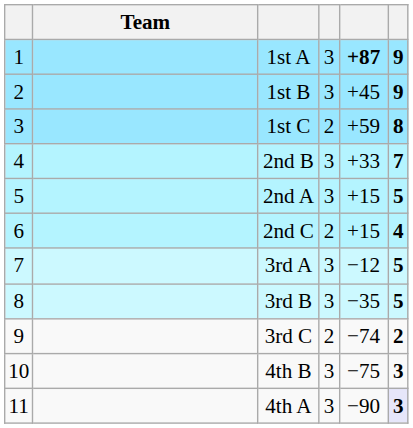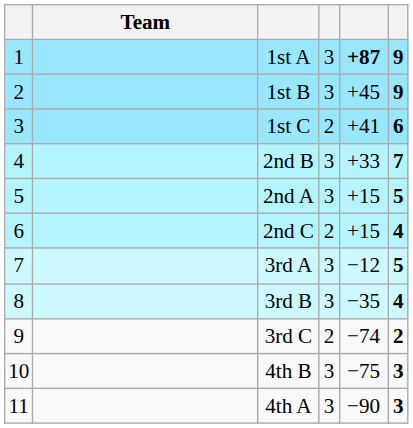 <table class="wikitable" style="font-size: 95%; text-align: center;">
 <tr>
 <th width=12 style="padding:2px;"></th>
 <th width=155>Team</th>
 <th></th>
 <th></th>
 <th width=28></th>
 <th></th>
 </tr>
 <tr bgcolor="#99e7ff">
 <td style="padding:2px;">1</td>
 <td style="text-align:left;"></td>
 <td>1st A</td>
 <td>3</td>
 <td><strong>+87</strong></td>
 <td><strong>9</strong></td>
 </tr>
 <tr bgcolor="#99e7ff">
 <td style="padding:2px;">2</td>
 <td style="text-align:left;"></td>
 <td>1st B</td>
 <td>3</td>
 <td>+45</td>
 <td><strong>9</strong></td>
 </tr>
 <tr bgcolor="#99e7ff">
 <td style="padding:2px;">3</td>
 <td style="text-align:left;"></td>
 <td>1st C</td>
 <td>2</td>
-<td>+59</td>
-<td><strong>8</strong></td>
+<td>+41</td>
+<td><strong>6</strong></td>
 </tr>
 <tr bgcolor=#b4f4ff>
 <td style="padding:2px;">4</td>
 <td style="text-align:left;"></td>
 <td>2nd B</td>
 <td>3</td>
 <td>+33</td>
 <td><strong>7</strong></td>
 </tr>
 <tr bgcolor="#b4f4ff">
 <td style="padding:2px;">5</td>
 <td style="text-align:left;"></td>
 <td>2nd A</td>
 <td>3</td>
 <td>+15</td>
 <td><strong>5</strong></td>
 </tr>
 <tr bgcolor="#b4f4ff">
 <td style="padding:2px;">6</td>
 <td style="text-align:left;"></td>
 <td>2nd C</td>
 <td>2</td>
 <td>+15</td>
 <td><strong>4</strong></td>
 </tr>
 <tr bgcolor="#ccf9ff">
 <td style="padding:2px;">7</td>
 <td style="text-align:left;"></td>
 <td>3rd A</td>
 <td>3</td>
 <td>−12</td>
 <td><strong>5</strong></td>
 </tr>
 <tr bgcolor="#ccf9ff">
 <td style="padding:2px;">8</td>
 <td style="text-align:left;"></td>
 <td>3rd B</td>
 <td>3</td>
 <td>−35</td>
-<td><strong>5</strong></td>
+<td><strong>4</strong></td>
 </tr>
 <tr>
 <td style="padding:2px;">9</td>
 <td style="text-align:left;"></td>
 <td>3rd C</td>
 <td>2</td>
 <td>−74</td>
 <td><strong>2</strong></td>
 </tr>
 <tr>
 <td style="padding:2px;">10</td>
 <td style="text-align:left;"></td>
 <td>4th B</td>
 <td>3</td>
 <td>−75</td>
 <td><strong>3</strong></td>
 </tr>
 <tr>
 <td style="padding:2px;">11</td>
 <td style="text-align:left;"></td>
 <td>4th A</td>
 <td>3</td>
 <td>−90</td>
-<td style="background: lavender;"><strong>3</strong></td>
+<td><strong>3</strong></td>
 </tr>
 </table>
